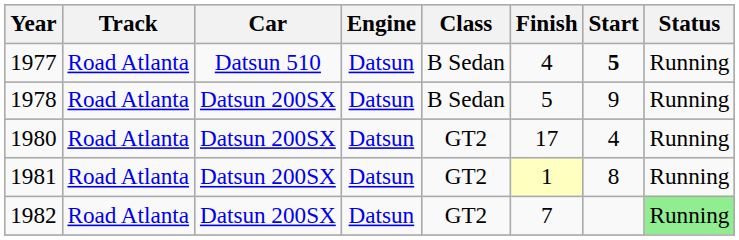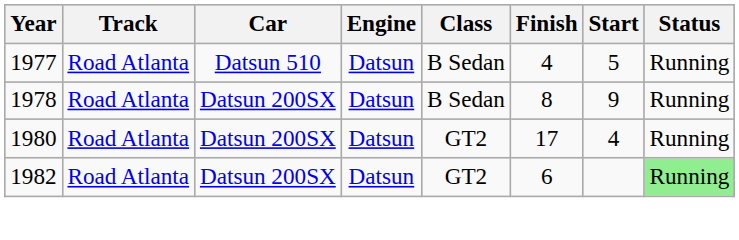 <table class="wikitable" style="text-align:center; font-size:90%">
 <tr>
 <th>Year</th>
 <th>Track</th>
 <th>Car</th>
 <th>Engine</th>
 <th>Class</th>
 <th>Finish</th>
 <th>Start</th>
 <th>Status</th>
 </tr>
 <tr>
 <td>1977</td>
 <td><a href='#'>Road Atlanta</a></td>
 <td><a href='#'>Datsun 510</a></td>
 <td><a href='#'>Datsun</a></td>
 <td>B Sedan</td>
 <td>4</td>
-<td><strong>5</strong></td>
+<td>5</td>
 <td>Running</td>
 </tr>
 <tr>
 <td>1978</td>
 <td><a href='#'>Road Atlanta</a></td>
 <td><a href='#'>Datsun 200SX</a></td>
 <td><a href='#'>Datsun</a></td>
 <td>B Sedan</td>
-<td>5</td>
+<td>8</td>
 <td>9</td>
 <td>Running</td>
 </tr>
 <tr>
 <td>1980</td>
 <td><a href='#'>Road Atlanta</a></td>
 <td><a href='#'>Datsun 200SX</a></td>
 <td><a href='#'>Datsun</a></td>
 <td>GT2</td>
 <td>17</td>
 <td>4</td>
 <td>Running</td>
 </tr>
 <tr>
-<td>1981</td>
-<td><a href='#'>Road Atlanta</a></td>
-<td><a href='#'>Datsun 200SX</a></td>
-<td><a href='#'>Datsun</a></td>
-<td>GT2</td>
-<td style="background:#FFFFBF;">1</td>
-<td>8</td>
-<td>Running</td>
-</tr>
-<tr>
 <td>1982</td>
 <td><a href='#'>Road Atlanta</a></td>
 <td><a href='#'>Datsun 200SX</a></td>
 <td><a href='#'>Datsun</a></td>
 <td>GT2</td>
-<td>7</td>
+<td>6</td>
 <td></td>
 <td style="background: lightgreen;">Running</td>
 </tr>
 </table>
